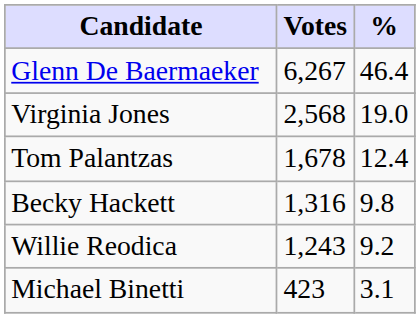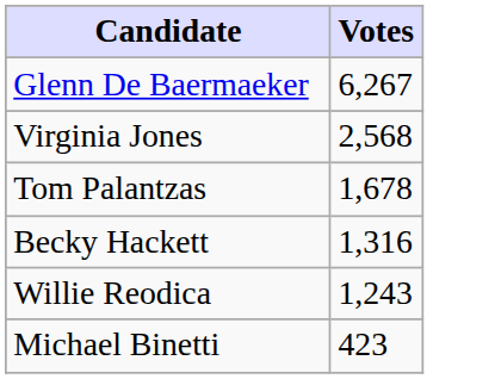 <table class="wikitable">
 <tr>
 <th style="background:#ddf; width:150px;">Candidate</th>
 <th style="background:#ddf;">Votes</th>
-<th style="background:#ddf;">%</th>
 </tr>
 <tr>
 <td><a href='#'>Glenn De Baermaeker</a></td>
 <td>6,267</td>
-<td>46.4</td>
 </tr>
 <tr>
 <td>Virginia Jones</td>
 <td>2,568</td>
-<td>19.0</td>
 </tr>
 <tr>
 <td>Tom Palantzas</td>
 <td>1,678</td>
-<td>12.4</td>
 </tr>
 <tr>
 <td>Becky Hackett</td>
 <td>1,316</td>
-<td>9.8</td>
 </tr>
 <tr>
 <td>Willie Reodica</td>
 <td>1,243</td>
-<td>9.2</td>
 </tr>
 <tr>
 <td>Michael Binetti</td>
 <td>423</td>
-<td>3.1</td>
 </tr>
 </table>
